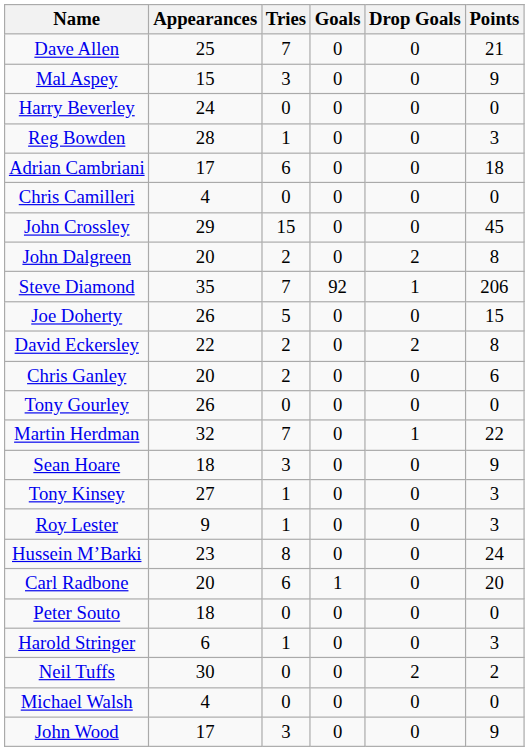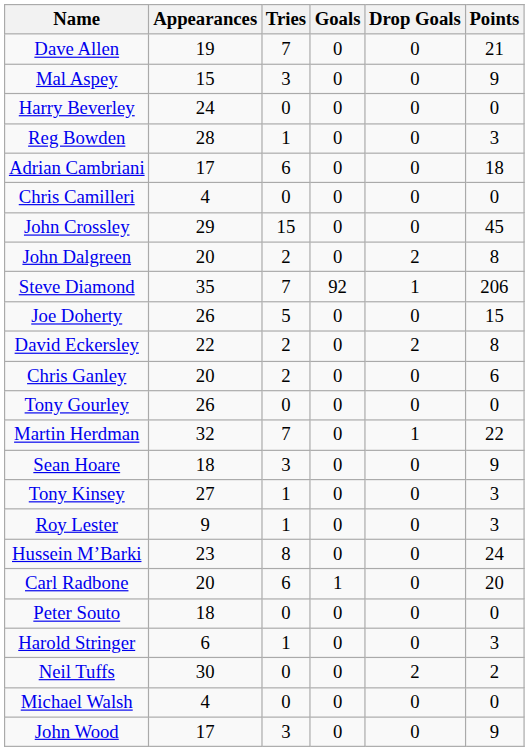 <table class="wikitable sortable" style="text-align: center; font-size:100%">
 <tr>
 <th>Name</th>
 <th>Appearances</th>
 <th>Tries</th>
 <th>Goals</th>
 <th>Drop Goals</th>
 <th>Points</th>
 </tr>
 <tr>
 <td><a href='#'>Dave Allen</a></td>
-<td>25</td>
+<td>19</td>
 <td>7</td>
 <td>0</td>
 <td>0</td>
 <td>21</td>
 </tr>
 <tr>
 <td><a href='#'>Mal Aspey</a></td>
 <td>15</td>
 <td>3</td>
 <td>0</td>
 <td>0</td>
 <td>9</td>
 </tr>
 <tr>
 <td><a href='#'>Harry Beverley</a></td>
 <td>24</td>
 <td>0</td>
 <td>0</td>
 <td>0</td>
 <td>0</td>
 </tr>
 <tr>
 <td><a href='#'>Reg Bowden</a></td>
 <td>28</td>
 <td>1</td>
 <td>0</td>
 <td>0</td>
 <td>3</td>
 </tr>
 <tr>
 <td><a href='#'>Adrian Cambriani</a></td>
 <td>17</td>
 <td>6</td>
 <td>0</td>
 <td>0</td>
 <td>18</td>
 </tr>
 <tr>
 <td><a href='#'>Chris Camilleri</a></td>
 <td>4</td>
 <td>0</td>
 <td>0</td>
 <td>0</td>
 <td>0</td>
 </tr>
 <tr>
 <td><a href='#'>John Crossley</a></td>
 <td>29</td>
 <td>15</td>
 <td>0</td>
 <td>0</td>
 <td>45</td>
 </tr>
 <tr>
 <td><a href='#'>John Dalgreen</a></td>
 <td>20</td>
 <td>2</td>
 <td>0</td>
 <td>2</td>
 <td>8</td>
 </tr>
 <tr>
 <td><a href='#'>Steve Diamond</a></td>
 <td>35</td>
 <td>7</td>
 <td>92</td>
 <td>1</td>
 <td>206</td>
 </tr>
 <tr>
 <td><a href='#'>Joe Doherty</a></td>
 <td>26</td>
 <td>5</td>
 <td>0</td>
 <td>0</td>
 <td>15</td>
 </tr>
 <tr>
 <td><a href='#'>David Eckersley</a></td>
 <td>22</td>
 <td>2</td>
 <td>0</td>
 <td>2</td>
 <td>8</td>
 </tr>
 <tr>
 <td><a href='#'>Chris Ganley</a></td>
 <td>20</td>
 <td>2</td>
 <td>0</td>
 <td>0</td>
 <td>6</td>
 </tr>
 <tr>
 <td><a href='#'>Tony Gourley</a></td>
 <td>26</td>
 <td>0</td>
 <td>0</td>
 <td>0</td>
 <td>0</td>
 </tr>
 <tr>
 <td><a href='#'>Martin Herdman</a></td>
 <td>32</td>
 <td>7</td>
 <td>0</td>
 <td>1</td>
 <td>22</td>
 </tr>
 <tr>
 <td><a href='#'>Sean Hoare</a></td>
 <td>18</td>
 <td>3</td>
 <td>0</td>
 <td>0</td>
 <td>9</td>
 </tr>
 <tr>
 <td><a href='#'>Tony Kinsey</a></td>
 <td>27</td>
 <td>1</td>
 <td>0</td>
 <td>0</td>
 <td>3</td>
 </tr>
 <tr>
 <td><a href='#'>Roy Lester</a></td>
 <td>9</td>
 <td>1</td>
 <td>0</td>
 <td>0</td>
 <td>3</td>
 </tr>
 <tr>
 <td><a href='#'>Hussein M’Barki</a></td>
 <td>23</td>
 <td>8</td>
 <td>0</td>
 <td>0</td>
 <td>24</td>
 </tr>
 <tr>
 <td><a href='#'>Carl Radbone</a></td>
 <td>20</td>
 <td>6</td>
 <td>1</td>
 <td>0</td>
 <td>20</td>
 </tr>
 <tr>
 <td><a href='#'>Peter Souto</a></td>
 <td>18</td>
 <td>0</td>
 <td>0</td>
 <td>0</td>
 <td>0</td>
 </tr>
 <tr>
 <td><a href='#'>Harold Stringer</a></td>
 <td>6</td>
 <td>1</td>
 <td>0</td>
 <td>0</td>
 <td>3</td>
 </tr>
 <tr>
 <td><a href='#'>Neil Tuffs</a></td>
 <td>30</td>
 <td>0</td>
 <td>0</td>
 <td>2</td>
 <td>2</td>
 </tr>
 <tr>
 <td><a href='#'>Michael Walsh</a></td>
 <td>4</td>
 <td>0</td>
 <td>0</td>
 <td>0</td>
 <td>0</td>
 </tr>
 <tr>
 <td><a href='#'>John Wood</a></td>
 <td>17</td>
 <td>3</td>
 <td>0</td>
 <td>0</td>
 <td>9</td>
 </tr>
 </table>
